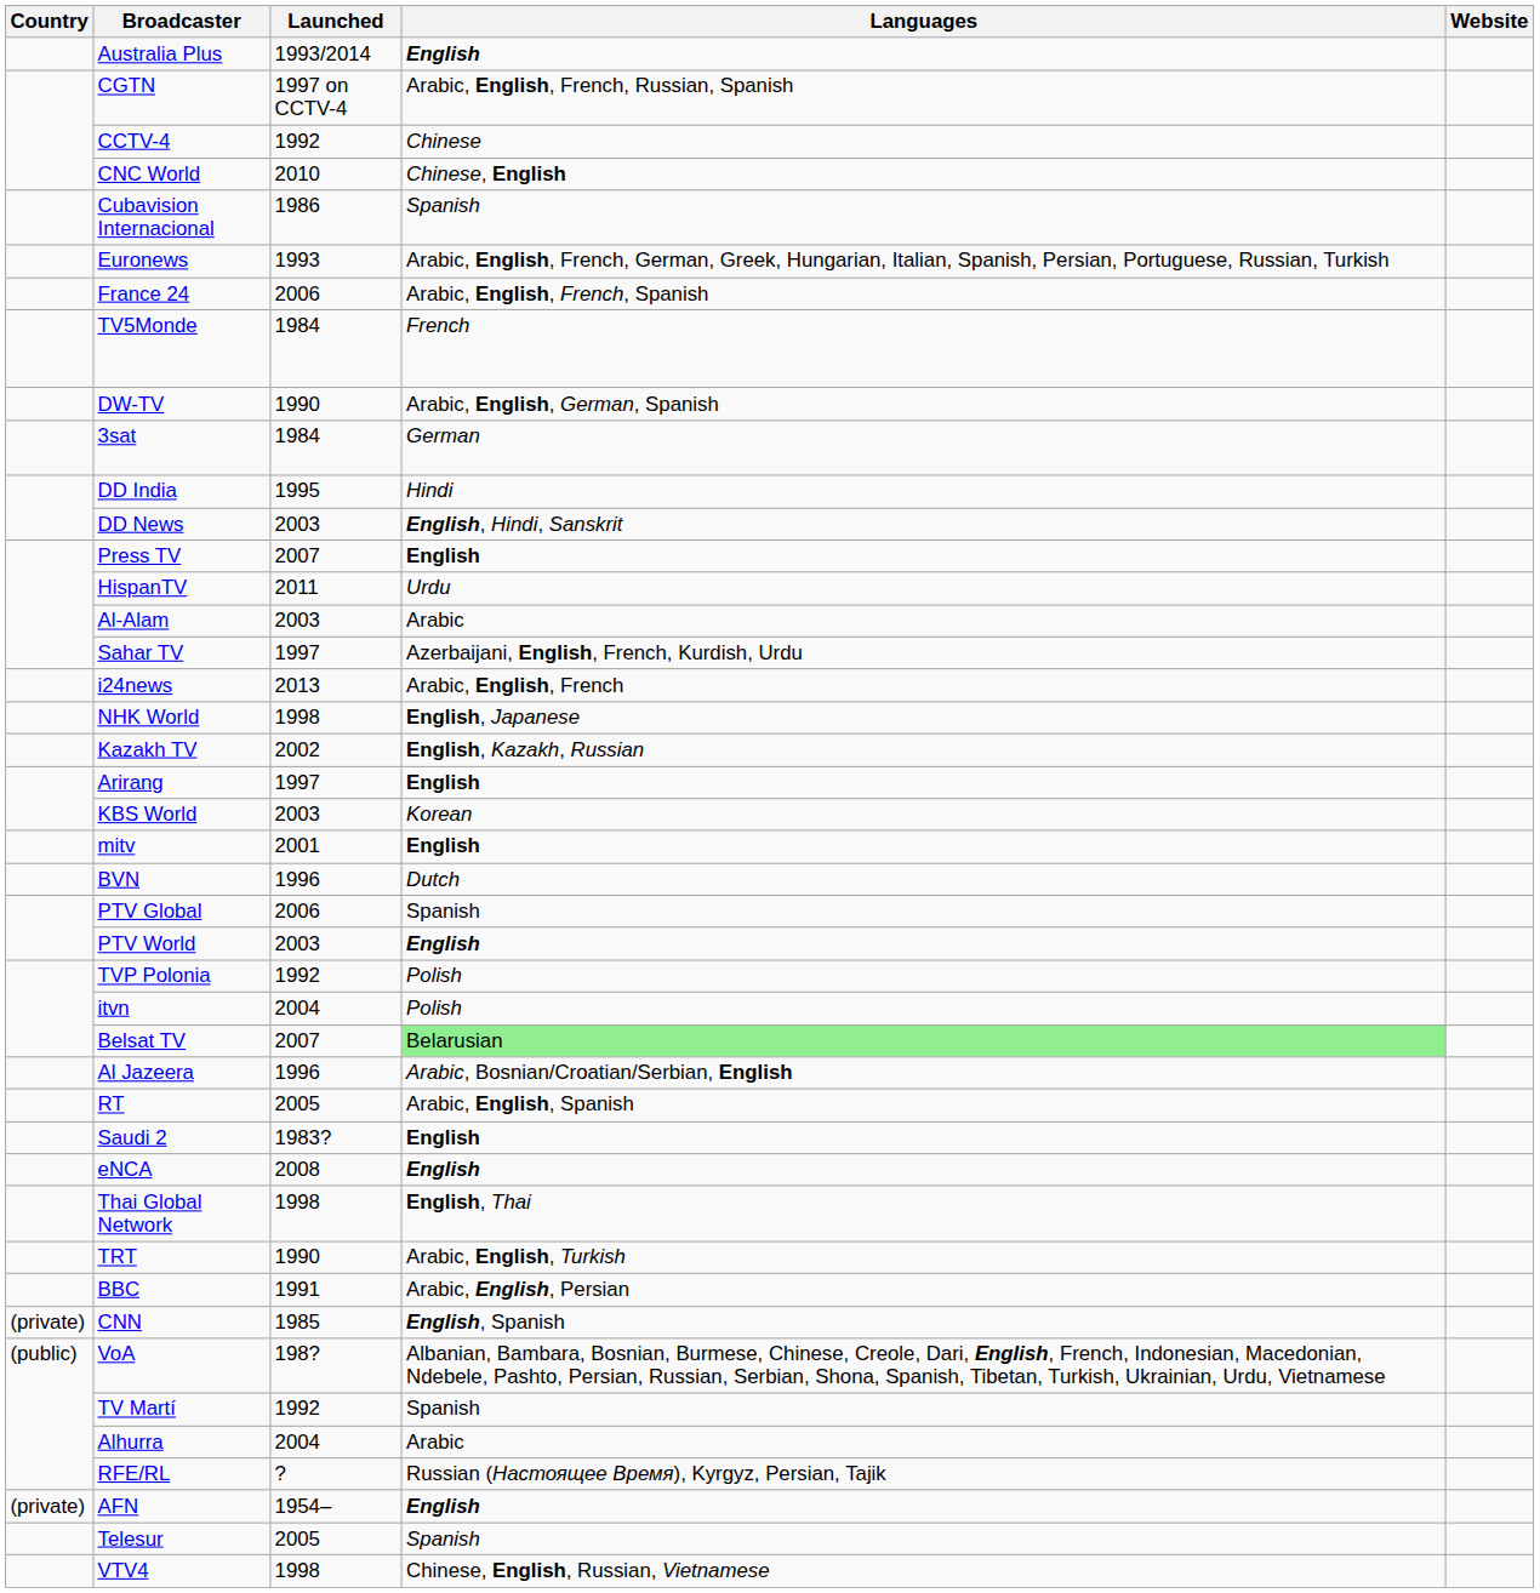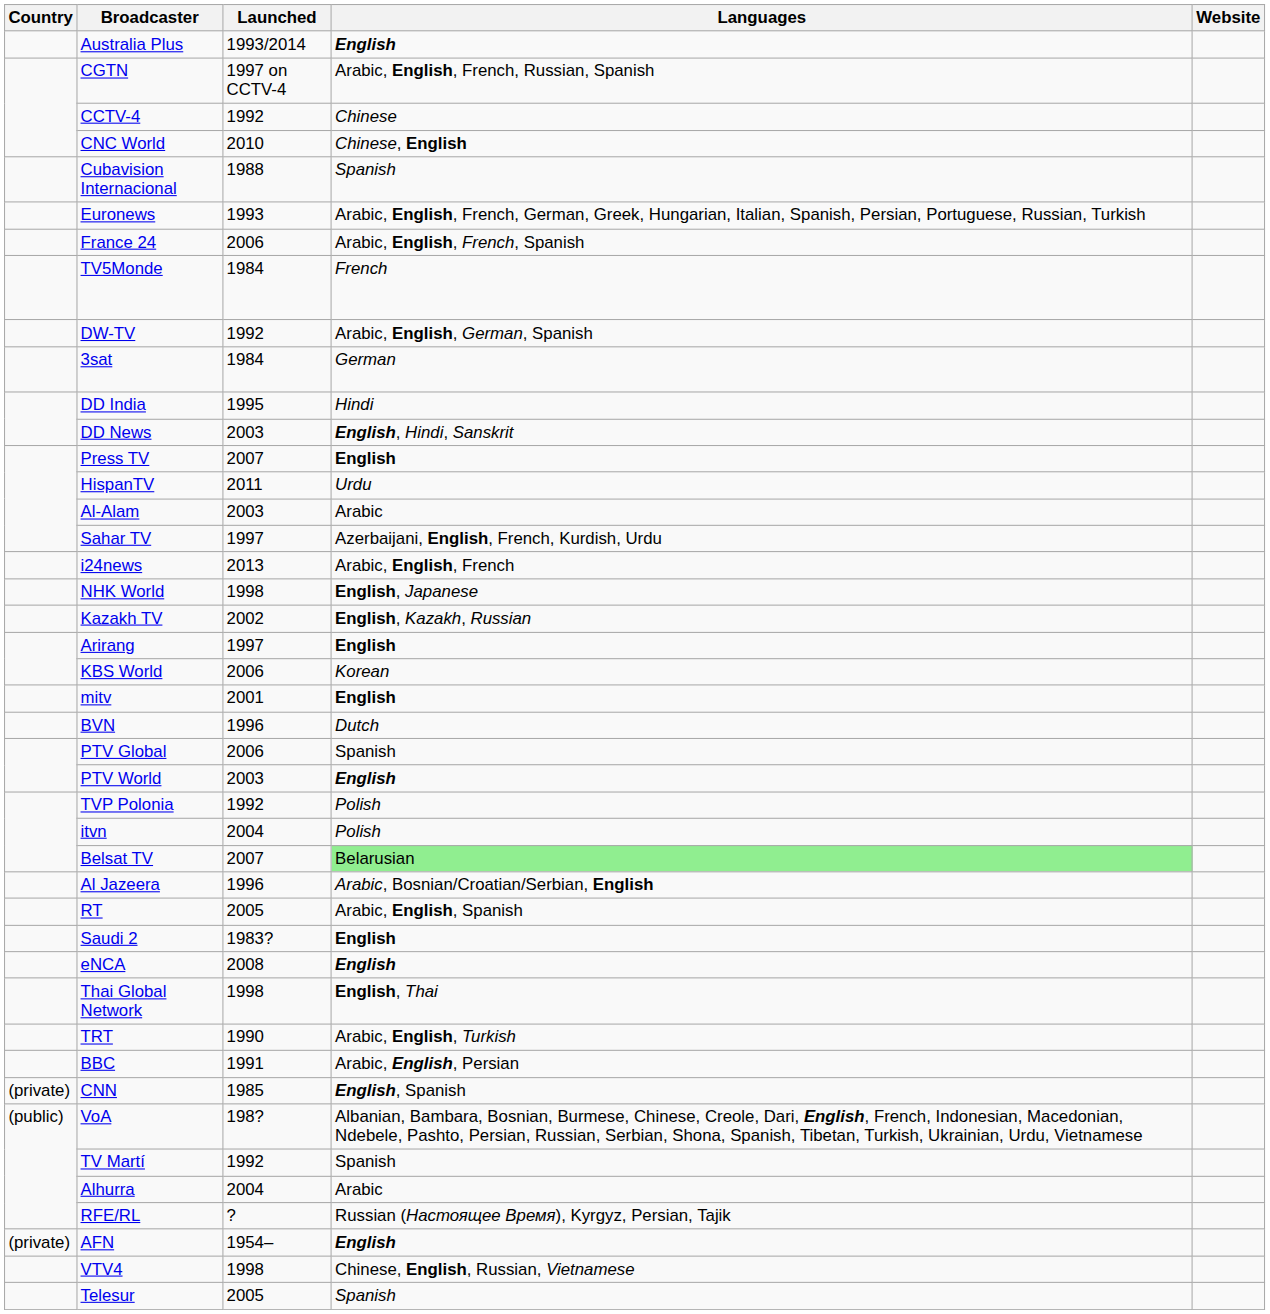 <table class="wikitable sortable" style="width:95%">
 <tr>
 <th>Country</th>
 <th>Broadcaster</th>
 <th>Launched</th>
 <th>Languages</th>
 <th>Website</th>
 </tr>
 <tr style="vertical-align: top;">
 <td></td>
 <td><a href='#'>Australia Plus</a></td>
 <td>1993/2014</td>
 <td><strong><em>English</em></strong></td>
 <td></td>
 </tr>
 <tr style="vertical-align: top;">
 <td rowspan="3"></td>
 <td><a href='#'>CGTN</a></td>
 <td>1997 on CCTV-4</td>
 <td>Arabic, <strong>English</strong>, French, Russian, Spanish</td>
 <td></td>
 </tr>
 <tr style="vertical-align: top;">
 <td><a href='#'>CCTV-4</a></td>
 <td>1992</td>
 <td><em>Chinese</em></td>
 <td></td>
 </tr>
 <tr style="vertical-align: top;">
 <td><a href='#'>CNC World</a></td>
 <td>2010</td>
 <td><em>Chinese</em>, <strong>English</strong></td>
 <td></td>
 </tr>
 <tr style="vertical-align: top;">
 <td></td>
 <td><a href='#'>Cubavision Internacional</a></td>
-<td>1986</td>
+<td>1988</td>
 <td><em>Spanish</em></td>
 <td></td>
 </tr>
 <tr style="vertical-align: top;">
 <td></td>
 <td><a href='#'>Euronews</a></td>
 <td>1993</td>
 <td>Arabic, <strong>English</strong>, French, German, Greek, Hungarian, Italian, Spanish, Persian, Portuguese, Russian, Turkish</td>
 <td></td>
 </tr>
 <tr style="vertical-align: top;">
 <td></td>
 <td><a href='#'>France 24</a></td>
 <td>2006</td>
 <td>Arabic, <strong>English</strong>, <em>French</em>, Spanish</td>
 <td></td>
 </tr>
 <tr style="vertical-align: top;">
 <td><br><br><br></td>
 <td><a href='#'>TV5Monde</a></td>
 <td>1984</td>
 <td><em>French</em></td>
 <td></td>
 </tr>
 <tr style="vertical-align: top;">
 <td></td>
 <td><a href='#'>DW-TV</a></td>
-<td>1990</td>
+<td>1992</td>
 <td>Arabic, <strong>English</strong>, <em>German</em>, Spanish</td>
 <td></td>
 </tr>
 <tr style="vertical-align: top;">
 <td><br><br></td>
 <td><a href='#'>3sat</a></td>
 <td>1984</td>
 <td><em>German</em></td>
 <td></td>
 </tr>
 <tr style="vertical-align: top;">
 <td rowspan="2"></td>
 <td><a href='#'>DD India</a></td>
 <td>1995</td>
 <td><em>Hindi</em></td>
 <td></td>
 </tr>
 <tr style="vertical-align: top;">
 <td><a href='#'>DD News</a></td>
 <td>2003</td>
 <td><strong><em>English</em></strong>, <em>Hindi</em>, <em>Sanskrit</em></td>
 <td></td>
 </tr>
 <tr style="vertical-align: top;">
 <td rowspan="4"></td>
 <td><a href='#'>Press TV</a></td>
 <td>2007</td>
 <td><strong>English</strong></td>
 <td></td>
 </tr>
 <tr style="vertical-align: top;">
 <td><a href='#'>HispanTV</a></td>
 <td>2011</td>
 <td><em>Urdu</em></td>
 <td></td>
 </tr>
 <tr style="vertical-align: top;">
 <td><a href='#'>Al-Alam</a></td>
 <td>2003</td>
 <td>Arabic</td>
 <td></td>
 </tr>
 <tr style="vertical-align: top;">
 <td><a href='#'>Sahar TV</a></td>
 <td>1997</td>
 <td>Azerbaijani, <strong>English</strong>, French, Kurdish, Urdu</td>
 <td></td>
 </tr>
 <tr style="vertical-align: top;">
 <td></td>
 <td><a href='#'>i24news</a></td>
 <td>2013</td>
 <td>Arabic, <strong>English</strong>, French</td>
 <td></td>
 </tr>
 <tr style="vertical-align: top;">
 <td></td>
 <td><a href='#'>NHK World</a></td>
 <td>1998</td>
 <td><strong>English</strong>, <em>Japanese</em></td>
 <td></td>
 </tr>
 <tr style="vertical-align: top;">
 <td></td>
 <td><a href='#'>Kazakh TV</a></td>
 <td>2002</td>
 <td><strong>English</strong>, <em>Kazakh</em>, <em>Russian</em></td>
 <td></td>
 </tr>
 <tr style="vertical-align: top;">
 <td rowspan="2"></td>
 <td><a href='#'>Arirang</a></td>
 <td>1997</td>
 <td><strong>English</strong></td>
 <td></td>
 </tr>
 <tr style="vertical-align: top;">
 <td><a href='#'>KBS World</a></td>
-<td>2003</td>
+<td>2006</td>
 <td><em>Korean</em></td>
 <td></td>
 </tr>
 <tr style="vertical-align: top;">
 <td></td>
 <td><a href='#'>mitv</a></td>
 <td>2001</td>
 <td><strong>English</strong></td>
 <td></td>
 </tr>
 <tr style="vertical-align: top;">
 <td><br></td>
 <td><a href='#'>BVN</a></td>
 <td>1996</td>
 <td><em>Dutch</em></td>
 <td></td>
 </tr>
 <tr style="vertical-align: top;">
 <td rowspan="2"></td>
 <td><a href='#'>PTV Global</a></td>
 <td>2006</td>
 <td>Spanish</td>
 <td></td>
 </tr>
 <tr style="vertical-align: top;">
 <td><a href='#'>PTV World</a></td>
 <td>2003</td>
 <td><strong><em>English</em></strong></td>
 <td></td>
 </tr>
 <tr style="vertical-align: top;">
 <td rowspan="3"></td>
 <td><a href='#'>TVP Polonia</a></td>
 <td>1992</td>
 <td><em>Polish</em></td>
 <td></td>
 </tr>
 <tr style="vertical-align: top;">
 <td><a href='#'>itvn</a></td>
 <td>2004</td>
 <td><em>Polish</em></td>
 <td></td>
 </tr>
 <tr style="vertical-align: top;">
 <td><a href='#'>Belsat TV</a></td>
 <td>2007</td>
 <td style="background: lightgreen;">Belarusian</td>
 <td></td>
 </tr>
 <tr style="vertical-align: top;">
 <td></td>
 <td><a href='#'>Al Jazeera</a></td>
 <td>1996</td>
 <td><em>Arabic</em>, Bosnian/Croatian/Serbian, <strong>English</strong></td>
 <td></td>
 </tr>
 <tr style="vertical-align: top;">
 <td></td>
 <td><a href='#'>RT</a></td>
 <td>2005</td>
 <td>Arabic, <strong>English</strong>, Spanish</td>
 <td></td>
 </tr>
 <tr style="vertical-align: top;">
 <td></td>
 <td><a href='#'>Saudi 2</a></td>
 <td>1983?</td>
 <td><strong>English</strong></td>
 <td></td>
 </tr>
 <tr style="vertical-align: top;">
 <td></td>
 <td><a href='#'>eNCA</a></td>
 <td>2008</td>
 <td><strong><em>English</em></strong></td>
 <td></td>
 </tr>
 <tr style="vertical-align: top;">
 <td></td>
 <td><a href='#'>Thai Global Network</a></td>
 <td>1998</td>
 <td><strong>English</strong>, <em>Thai</em></td>
 <td></td>
 </tr>
 <tr style="vertical-align: top;">
 <td></td>
 <td><a href='#'>TRT</a></td>
 <td>1990</td>
 <td>Arabic, <strong>English</strong>, <em>Turkish</em></td>
 <td></td>
 </tr>
 <tr style="vertical-align: top;">
 <td></td>
 <td><a href='#'>BBC</a></td>
 <td>1991</td>
 <td>Arabic, <strong><em>English</em></strong>, Persian</td>
 <td></td>
 </tr>
 <tr style="vertical-align: top;">
 <td> (private)</td>
 <td><a href='#'>CNN</a></td>
 <td>1985</td>
 <td><strong><em>English</em></strong>, Spanish</td>
 <td></td>
 </tr>
 <tr style="vertical-align: top;">
 <td rowspan="4"> (public)</td>
 <td><a href='#'>VoA</a></td>
 <td>198?</td>
 <td>Albanian, Bambara, Bosnian, Burmese, Chinese, Creole, Dari, <strong><em>English</em></strong>, French, Indonesian, Macedonian, Ndebele, Pashto, Persian, Russian, Serbian, Shona, Spanish, Tibetan, Turkish, Ukrainian, Urdu, Vietnamese</td>
 <td></td>
 </tr>
 <tr style="vertical-align: top;">
 <td><a href='#'>TV Martí</a></td>
 <td>1992</td>
 <td>Spanish</td>
 <td></td>
 </tr>
 <tr style="vertical-align: top;">
 <td><a href='#'>Alhurra</a></td>
 <td>2004</td>
 <td>Arabic</td>
 <td></td>
 </tr>
 <tr style="vertical-align: top;">
 <td><a href='#'>RFE/RL</a></td>
 <td>?</td>
 <td>Russian (<em>Настоящее Время</em>), Kyrgyz, Persian, Tajik</td>
 <td></td>
 </tr>
 <tr style="vertical-align: top;">
 <td> (private)</td>
 <td><a href='#'>AFN</a></td>
 <td>1954–</td>
 <td><strong><em>English</em></strong></td>
 <td></td>
 </tr>
 <tr style="vertical-align: top;">
 <td></td>
+<td><a href='#'>VTV4</a></td>
+<td>1998</td>
+<td>Chinese, <strong>English</strong>, Russian, <em>Vietnamese</em></td>
+<td></td>
+</tr>
+<tr style="vertical-align: top;">
+<td></td>
 <td><a href='#'>Telesur</a></td>
 <td>2005</td>
 <td><em>Spanish</em></td>
 <td></td>
 </tr>
-<tr style="vertical-align: top;">
-<td></td>
-<td><a href='#'>VTV4</a></td>
-<td>1998</td>
-<td>Chinese, <strong>English</strong>, Russian, <em>Vietnamese</em></td>
-<td></td>
-</tr>
 </table>
